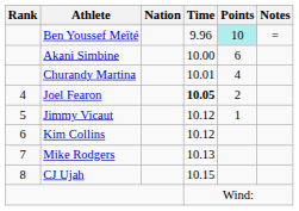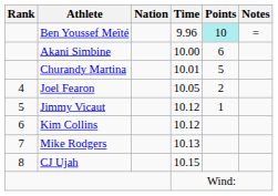 <table class="wikitable mw-datatable sortable" style="text-align:center;">
 <tr>
 <th>Rank</th>
 <th>Athlete</th>
 <th>Nation</th>
 <th>Time</th>
 <th>Points</th>
 <th>Notes</th>
 </tr>
 <tr>
 <td></td>
 <td align=left><a href='#'>Ben Youssef Meïté</a></td>
 <td align=left></td>
 <td>9.96</td>
 <td style="background: paleturquoise;">10</td>
 <td>=</td>
 </tr>
 <tr>
 <td></td>
 <td align=left><a href='#'>Akani Simbine</a></td>
 <td align=left></td>
 <td>10.00</td>
 <td>6</td>
 <td></td>
 </tr>
 <tr>
 <td></td>
 <td align=left><a href='#'>Churandy Martina</a></td>
 <td align=left></td>
 <td>10.01</td>
-<td>4</td>
+<td>5</td>
 <td></td>
 </tr>
 <tr>
 <td>4</td>
 <td align=left><a href='#'>Joel Fearon</a></td>
 <td align=left></td>
-<td><strong>10.05</strong></td>
+<td>10.05</td>
 <td>2</td>
 <td></td>
 </tr>
 <tr>
 <td>5</td>
 <td align=left><a href='#'>Jimmy Vicaut</a></td>
 <td align=left></td>
 <td>10.12</td>
 <td>1</td>
 <td></td>
 </tr>
 <tr>
 <td>6</td>
 <td align=left><a href='#'>Kim Collins</a></td>
 <td align=left></td>
 <td>10.12</td>
 <td></td>
 <td></td>
 </tr>
 <tr>
 <td>7</td>
 <td align=left><a href='#'>Mike Rodgers</a></td>
 <td align=left></td>
 <td>10.13</td>
 <td></td>
 <td></td>
 </tr>
 <tr>
 <td>8</td>
 <td align=left><a href='#'>CJ Ujah</a></td>
 <td align=left></td>
 <td>10.15</td>
 <td></td>
 <td></td>
 </tr>
 <tr class="sortbottom">
 <td colspan=3></td>
 <td colspan=3>Wind: </td>
 </tr>
 </table>
